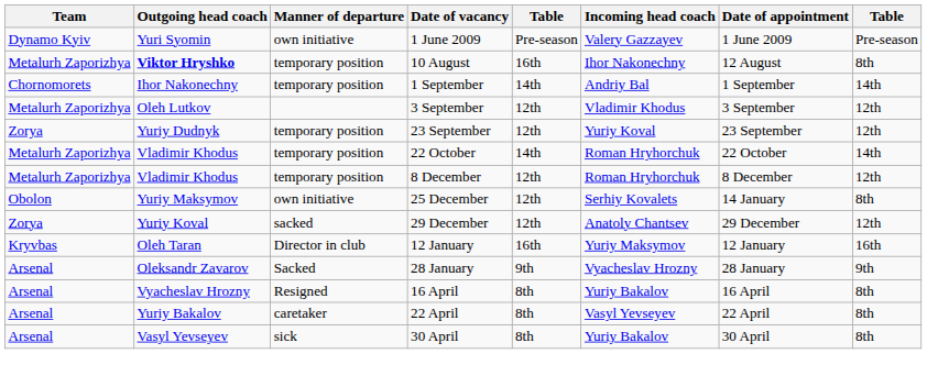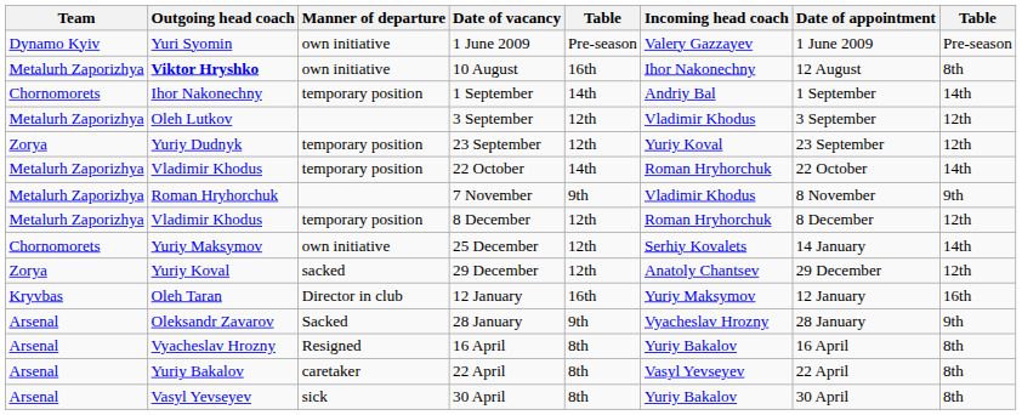 <table class="wikitable sortable">
 <tr>
 <th>Team</th>
 <th>Outgoing head coach</th>
 <th>Manner of departure</th>
 <th>Date of vacancy</th>
 <th>Table</th>
 <th>Incoming head coach</th>
 <th>Date of appointment</th>
 <th>Table</th>
 </tr>
 <tr>
 <td><a href='#'>Dynamo Kyiv</a></td>
 <td> <a href='#'>Yuri Syomin</a></td>
 <td>own initiative</td>
 <td>1 June 2009</td>
 <td>Pre-season</td>
 <td> <a href='#'>Valery Gazzayev</a></td>
 <td>1 June 2009</td>
 <td>Pre-season</td>
 </tr>
 <tr>
 <td><a href='#'>Metalurh Zaporizhya</a></td>
 <td><strong> <a href='#'>Viktor Hryshko</a></strong></td>
-<td>temporary position</td>
+<td>own initiative</td>
 <td>10 August</td>
 <td>16th</td>
 <td> <a href='#'>Ihor Nakonechny</a></td>
 <td>12 August</td>
 <td>8th</td>
 </tr>
 <tr>
 <td><a href='#'>Chornomorets</a></td>
 <td> <a href='#'>Ihor Nakonechny</a></td>
 <td>temporary position</td>
 <td>1 September</td>
 <td>14th</td>
 <td> <a href='#'>Andriy Bal</a></td>
 <td>1 September</td>
 <td>14th</td>
 </tr>
 <tr>
 <td><a href='#'>Metalurh Zaporizhya</a></td>
 <td> <a href='#'>Oleh Lutkov</a></td>
 <td></td>
 <td>3 September</td>
 <td>12th</td>
 <td> <a href='#'>Vladimir Khodus</a></td>
 <td>3 September</td>
 <td>12th</td>
 </tr>
 <tr>
 <td><a href='#'>Zorya</a></td>
 <td> <a href='#'>Yuriy Dudnyk</a></td>
 <td>temporary position</td>
 <td>23 September</td>
 <td>12th</td>
 <td> <a href='#'>Yuriy Koval</a></td>
 <td>23 September</td>
 <td>12th</td>
 </tr>
 <tr>
 <td><a href='#'>Metalurh Zaporizhya</a></td>
 <td> <a href='#'>Vladimir Khodus</a></td>
 <td>temporary position</td>
 <td>22 October</td>
 <td>14th</td>
 <td> <a href='#'>Roman Hryhorchuk</a></td>
 <td>22 October</td>
 <td>14th</td>
 </tr>
 <tr>
 <td><a href='#'>Metalurh Zaporizhya</a></td>
+<td> <a href='#'>Roman Hryhorchuk</a></td>
+<td></td>
+<td>7 November</td>
+<td>9th</td>
+<td> <a href='#'>Vladimir Khodus</a></td>
+<td>8 November</td>
+<td>9th</td>
+</tr>
+<tr>
+<td><a href='#'>Metalurh Zaporizhya</a></td>
 <td> <a href='#'>Vladimir Khodus</a></td>
 <td>temporary position</td>
 <td>8 December</td>
 <td>12th</td>
 <td> <a href='#'>Roman Hryhorchuk</a></td>
 <td>8 December</td>
 <td>12th</td>
 </tr>
 <tr>
-<td><a href='#'>Obolon</a></td>
+<td><a href='#'>Chornomorets</a></td>
 <td> <a href='#'>Yuriy Maksymov</a></td>
 <td>own initiative</td>
 <td>25 December</td>
 <td>12th</td>
 <td> <a href='#'>Serhiy Kovalets</a></td>
 <td>14 January</td>
-<td>8th</td>
+<td>14th</td>
 </tr>
 <tr>
 <td><a href='#'>Zorya</a></td>
 <td> <a href='#'>Yuriy Koval</a></td>
 <td>sacked</td>
 <td>29 December</td>
 <td>12th</td>
 <td> <a href='#'>Anatoly Chantsev</a></td>
 <td>29 December</td>
 <td>12th</td>
 </tr>
 <tr>
 <td><a href='#'>Kryvbas</a></td>
 <td> <a href='#'>Oleh Taran</a></td>
 <td>Director in club</td>
 <td>12 January</td>
 <td>16th</td>
 <td> <a href='#'>Yuriy Maksymov</a></td>
 <td>12 January</td>
 <td>16th</td>
 </tr>
 <tr>
 <td><a href='#'>Arsenal</a></td>
 <td> <a href='#'>Oleksandr Zavarov</a></td>
 <td>Sacked</td>
 <td>28 January</td>
 <td>9th</td>
 <td> <a href='#'>Vyacheslav Hrozny</a></td>
 <td>28 January</td>
 <td>9th</td>
 </tr>
 <tr>
 <td><a href='#'>Arsenal</a></td>
 <td> <a href='#'>Vyacheslav Hrozny</a></td>
 <td>Resigned</td>
 <td>16 April</td>
 <td>8th</td>
 <td> <a href='#'>Yuriy Bakalov</a></td>
 <td>16 April</td>
 <td>8th</td>
 </tr>
 <tr>
 <td><a href='#'>Arsenal</a></td>
 <td> <a href='#'>Yuriy Bakalov</a></td>
 <td>caretaker</td>
 <td>22 April</td>
 <td>8th</td>
 <td> <a href='#'>Vasyl Yevseyev</a></td>
 <td>22 April</td>
 <td>8th</td>
 </tr>
 <tr>
 <td><a href='#'>Arsenal</a></td>
 <td> <a href='#'>Vasyl Yevseyev</a></td>
 <td>sick</td>
 <td>30 April</td>
 <td>8th</td>
 <td> <a href='#'>Yuriy Bakalov</a></td>
 <td>30 April</td>
 <td>8th</td>
 </tr>
 </table>
